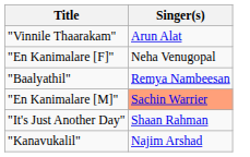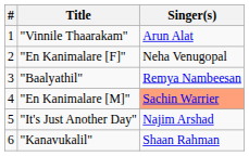 <table class="wikitable" style="font-size:95%;">
 <tr>
+<th>#</th>
 <th>Title</th>
 <th>Singer(s)</th>
 </tr>
 <tr>
+<td>1</td>
 <td>"Vinnile Thaarakam"</td>
 <td><a href='#'>Arun Alat</a></td>
 </tr>
 <tr>
+<td>2</td>
 <td>"En Kanimalare [F]"</td>
 <td>Neha Venugopal</td>
 </tr>
 <tr>
+<td>3</td>
 <td>"Baalyathil"</td>
 <td><a href='#'>Remya Nambeesan</a></td>
 </tr>
 <tr>
+<td>4</td>
 <td>"En Kanimalare [M]"</td>
 <td style="background: lightsalmon;"><a href='#'>Sachin Warrier</a></td>
 </tr>
 <tr>
+<td>5</td>
 <td>"It's Just Another Day"</td>
+<td><a href='#'>Najim Arshad</a></td>
+</tr>
+<tr>
+<td>6</td>
+<td>"Kanavukalil"</td>
 <td><a href='#'>Shaan Rahman</a></td>
 </tr>
-<tr>
-<td>"Kanavukalil"</td>
-<td><a href='#'>Najim Arshad</a></td>
-</tr>
 </table>
